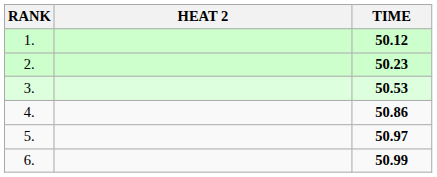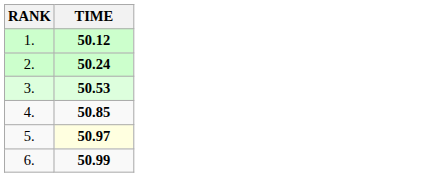 <table class="wikitable" style="border-collapse: collapse; font-size: 90%;">
 <tr>
 <th>RANK</th>
-<th style="width: 20em">HEAT 2</th>
 <th style="width: 5em">TIME</th>
 </tr>
 <tr style="background:#ccffcc;">
 <td align="center">1.</td>
-<td></td>
 <td align="center"><strong>50.12 </strong></td>
 </tr>
 <tr style="background:#ccffcc;">
 <td align="center">2.</td>
-<td></td>
-<td align="center"><strong>50.23 </strong></td>
+<td align="center"><strong>50.24 </strong></td>
 </tr>
 <tr style="background:#ddffdd;">
 <td align="center">3.</td>
-<td></td>
 <td align="center"><strong>50.53</strong></td>
 </tr>
 <tr>
 <td align="center">4.</td>
-<td></td>
-<td align="center"><strong>50.86 </strong></td>
+<td align="center"><strong>50.85 </strong></td>
 </tr>
 <tr>
 <td align="center">5.</td>
-<td></td>
-<td align="center"><strong>50.97 </strong></td>
+<td align="center" style="background: lightyellow;"><strong>50.97 </strong></td>
 </tr>
 <tr>
 <td align="center">6.</td>
-<td></td>
 <td align="center"><strong>50.99</strong></td>
 </tr>
 </table>
